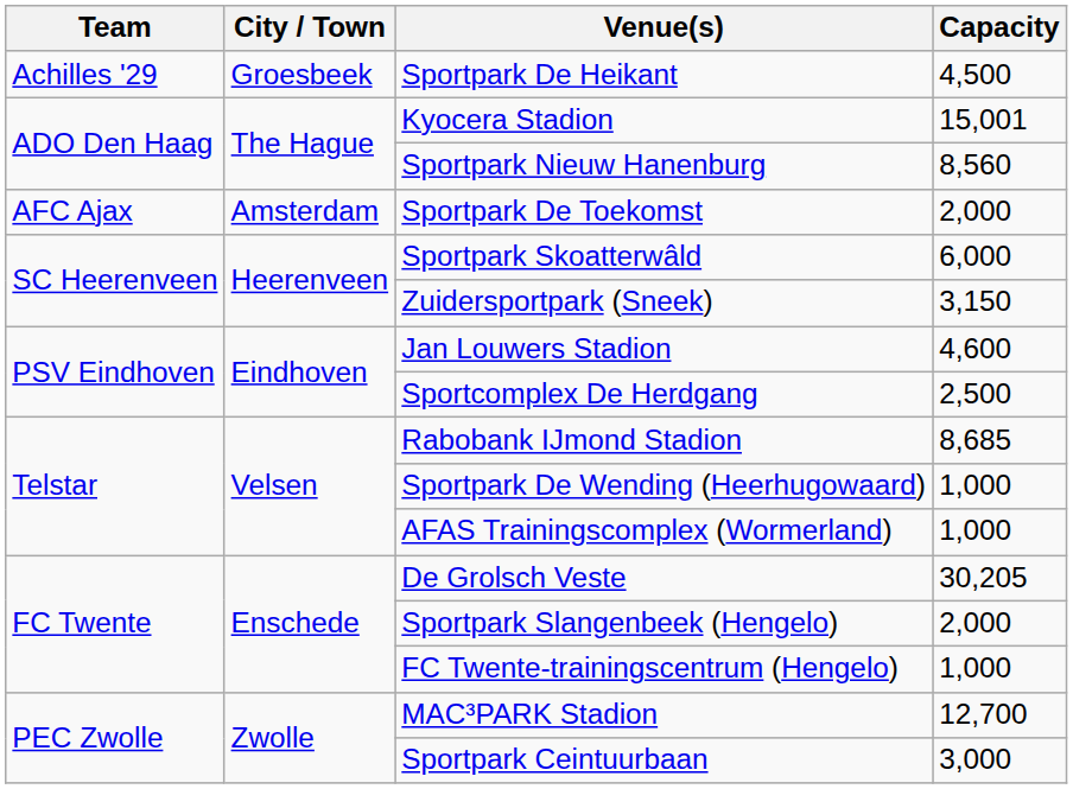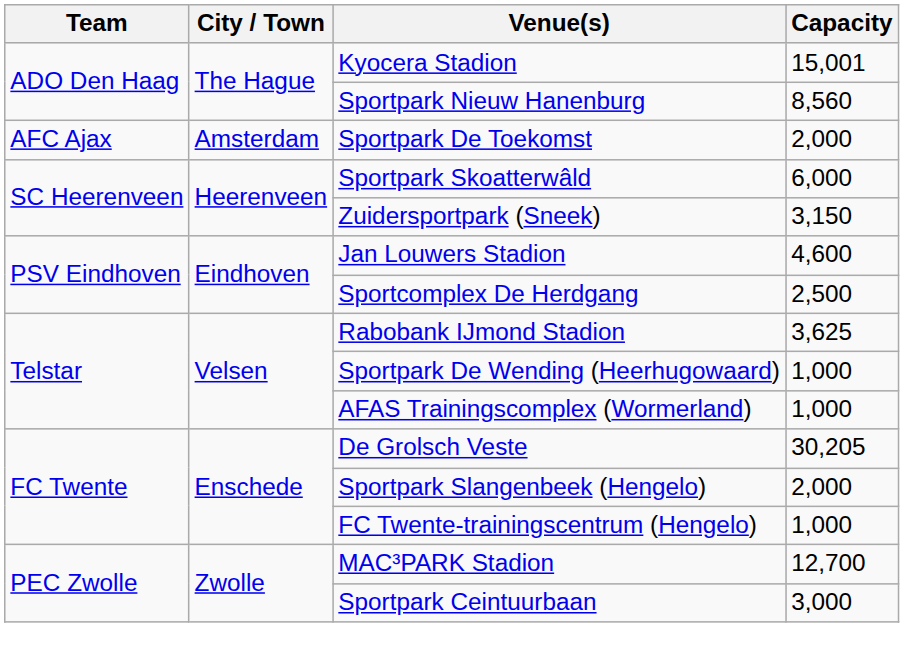 <table class="wikitable sortable">
 <tr>
 <th>Team</th>
 <th>City / Town</th>
 <th>Venue(s)</th>
 <th>Capacity</th>
-</tr>
-<tr>
-<td><a href='#'>Achilles '29</a></td>
-<td><a href='#'>Groesbeek</a></td>
-<td><a href='#'>Sportpark De Heikant</a></td>
-<td>4,500</td>
 </tr>
 <tr>
 <td rowspan=2><a href='#'>ADO Den Haag</a></td>
 <td rowspan=2><a href='#'>The Hague</a></td>
 <td><a href='#'>Kyocera Stadion</a></td>
 <td>15,001</td>
 </tr>
 <tr>
 <td><a href='#'>Sportpark Nieuw Hanenburg</a></td>
 <td>8,560</td>
 </tr>
 <tr>
 <td><a href='#'>AFC Ajax</a></td>
 <td><a href='#'>Amsterdam</a></td>
 <td><a href='#'>Sportpark De Toekomst</a></td>
 <td>2,000</td>
 </tr>
 <tr>
 <td rowspan=2><a href='#'>SC Heerenveen</a></td>
 <td rowspan=2><a href='#'>Heerenveen</a></td>
 <td><a href='#'>Sportpark Skoatterwâld</a></td>
 <td>6,000</td>
 </tr>
 <tr>
 <td><a href='#'>Zuidersportpark</a> (<a href='#'>Sneek</a>)</td>
 <td>3,150</td>
 </tr>
 <tr>
 <td rowspan=2><a href='#'>PSV Eindhoven</a></td>
 <td rowspan=2><a href='#'>Eindhoven</a></td>
 <td><a href='#'>Jan Louwers Stadion</a></td>
 <td>4,600</td>
 </tr>
 <tr>
 <td><a href='#'>Sportcomplex De Herdgang</a></td>
 <td>2,500</td>
 </tr>
 <tr>
 <td rowspan=3><a href='#'>Telstar</a></td>
 <td rowspan=3><a href='#'>Velsen</a></td>
 <td><a href='#'>Rabobank IJmond Stadion</a></td>
-<td>8,685</td>
+<td>3,625</td>
 </tr>
 <tr>
 <td><a href='#'>Sportpark De Wending</a> (<a href='#'>Heerhugowaard</a>)</td>
 <td>1,000</td>
 </tr>
 <tr>
 <td><a href='#'>AFAS Trainingscomplex</a> (<a href='#'>Wormerland</a>)</td>
 <td>1,000</td>
 </tr>
 <tr>
 <td rowspan=3><a href='#'>FC Twente</a></td>
 <td rowspan=3><a href='#'>Enschede</a></td>
 <td><a href='#'>De Grolsch Veste</a></td>
 <td>30,205</td>
 </tr>
 <tr>
 <td><a href='#'>Sportpark Slangenbeek</a> (<a href='#'>Hengelo</a>)</td>
 <td>2,000</td>
 </tr>
 <tr>
 <td><a href='#'>FC Twente-trainingscentrum</a> (<a href='#'>Hengelo</a>)</td>
 <td>1,000</td>
 </tr>
 <tr>
 <td rowspan=2><a href='#'>PEC Zwolle</a></td>
 <td rowspan=2><a href='#'>Zwolle</a></td>
 <td><a href='#'>MAC³PARK Stadion</a></td>
 <td>12,700</td>
 </tr>
 <tr>
 <td><a href='#'>Sportpark Ceintuurbaan</a></td>
 <td>3,000</td>
 </tr>
 </table>
